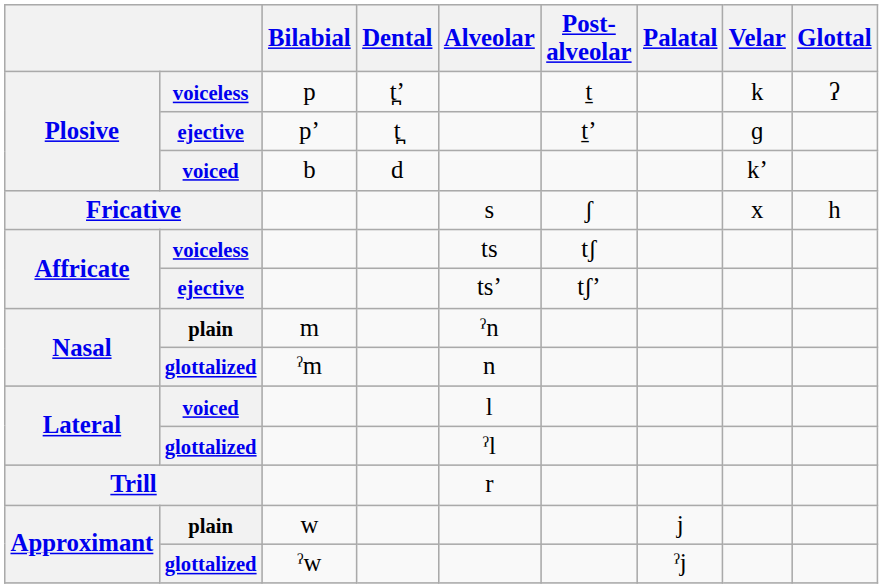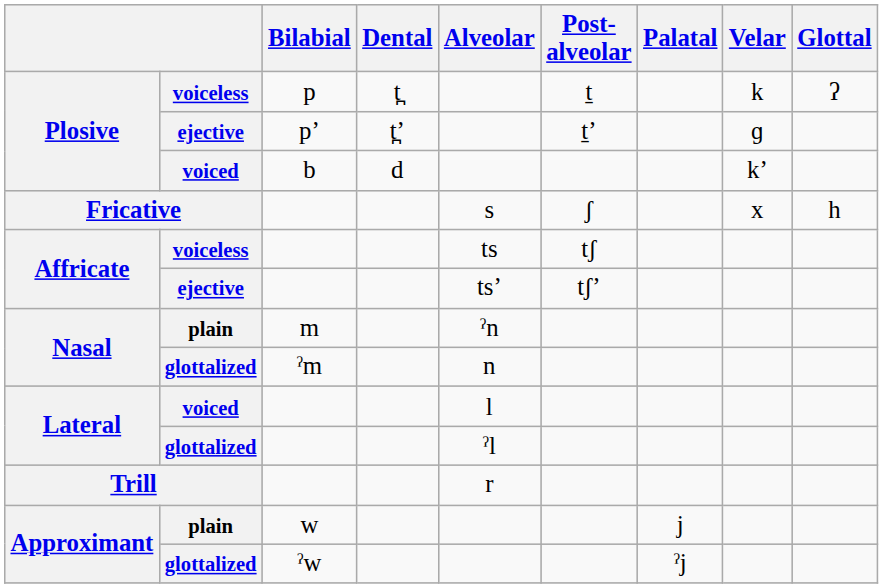 <table class="wikitable IPA" style=text-align:center>
 <tr>
 <th colspan="2"></th>
 <th><a href='#'>Bilabial</a></th>
 <th><a href='#'>Dental</a></th>
 <th><a href='#'>Alveolar</a></th>
 <th><a href='#'>Post-<br> alveolar</a></th>
 <th><a href='#'>Palatal</a></th>
 <th><a href='#'>Velar</a></th>
 <th><a href='#'>Glottal</a></th>
 </tr>
 <tr>
 <th rowspan="3"><a href='#'>Plosive</a></th>
 <th><small><a href='#'>voiceless</a></small></th>
 <td>p</td>
-<td>t̪ʼ</td>
+<td>t̪</td>
 <td></td>
 <td>t̠</td>
 <td></td>
 <td>k</td>
 <td>ʔ</td>
 </tr>
 <tr>
 <th><small><a href='#'>ejective</a></small></th>
 <td>pʼ</td>
-<td>t̪</td>
+<td>t̪ʼ</td>
 <td></td>
 <td>t̠ʼ</td>
 <td></td>
 <td>ɡ</td>
 <td></td>
 </tr>
 <tr>
 <th><small><a href='#'>voiced</a></small></th>
 <td>b</td>
 <td>d</td>
 <td></td>
 <td></td>
 <td></td>
 <td>kʼ</td>
 <td></td>
 </tr>
 <tr>
 <th colspan="2"><a href='#'>Fricative</a></th>
 <td></td>
 <td></td>
 <td>s</td>
 <td>ʃ</td>
 <td></td>
 <td>x</td>
 <td>h</td>
 </tr>
 <tr>
 <th rowspan="2"><a href='#'>Affricate</a></th>
 <th><small><a href='#'>voiceless</a></small></th>
 <td></td>
 <td></td>
 <td>ts</td>
 <td>tʃ</td>
 <td></td>
 <td></td>
 <td></td>
 </tr>
 <tr>
 <th><a href='#'><small></small></a><small><a href='#'>ejective</a></small></th>
 <td></td>
 <td></td>
 <td>tsʼ</td>
 <td>tʃʼ</td>
 <td></td>
 <td></td>
 <td></td>
 </tr>
 <tr>
 <th rowspan="2"><a href='#'>Nasal</a></th>
 <th><small>plain</small></th>
 <td>m</td>
 <td></td>
 <td>ˀn</td>
 <td></td>
 <td></td>
 <td></td>
 <td></td>
 </tr>
 <tr>
 <th><small><a href='#'>glottalized</a></small></th>
 <td>ˀm</td>
 <td></td>
 <td>n</td>
 <td></td>
 <td></td>
 <td></td>
 <td></td>
 </tr>
 <tr>
 <th rowspan="2"><a href='#'>Lateral</a></th>
 <th><small><a href='#'>voiced</a></small></th>
 <td></td>
 <td></td>
 <td>l</td>
 <td></td>
 <td></td>
 <td></td>
 <td></td>
 </tr>
 <tr>
 <th><small><a href='#'>glottalized</a></small></th>
 <td></td>
 <td></td>
 <td>ˀl</td>
 <td></td>
 <td></td>
 <td></td>
 <td></td>
 </tr>
 <tr>
 <th colspan="2"><a href='#'>Trill</a></th>
 <td></td>
 <td></td>
 <td>r</td>
 <td></td>
 <td></td>
 <td></td>
 <td></td>
 </tr>
 <tr>
 <th rowspan="2"><a href='#'>Approximant</a></th>
 <th><small>plain</small></th>
 <td>w</td>
 <td></td>
 <td></td>
 <td></td>
 <td>j</td>
 <td></td>
 <td></td>
 </tr>
 <tr>
 <th><small><a href='#'>glottalized</a></small></th>
 <td>ˀw</td>
 <td></td>
 <td></td>
 <td></td>
 <td>ˀj</td>
 <td></td>
 <td></td>
 </tr>
 </table>
